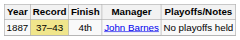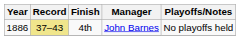 <table class="wikitable" style="text-align:center">
 <tr>
 <th>Year</th>
 <th>Record</th>
 <th>Finish</th>
 <th>Manager</th>
 <th>Playoffs/Notes</th>
 </tr>
 <tr>
-<td>1887</td>
+<td>1886</td>
 <td style="background: khaki;">37–43</td>
 <td>4th</td>
 <td><a href='#'>John Barnes</a></td>
 <td>No playoffs held</td>
 </tr>
 <tr>
 </tr>
 </table>
